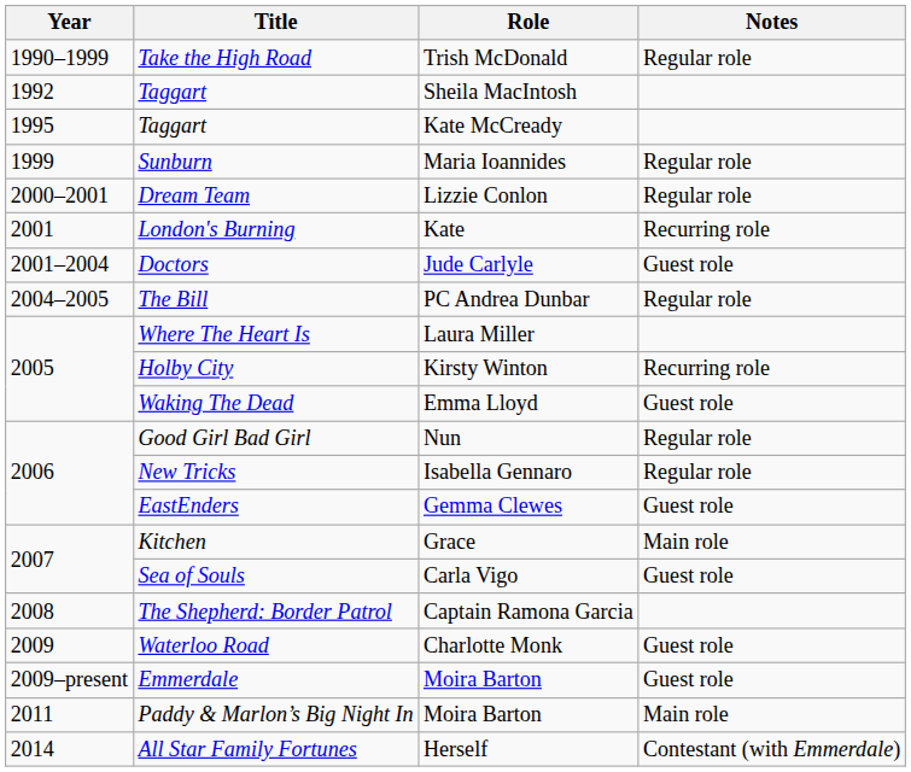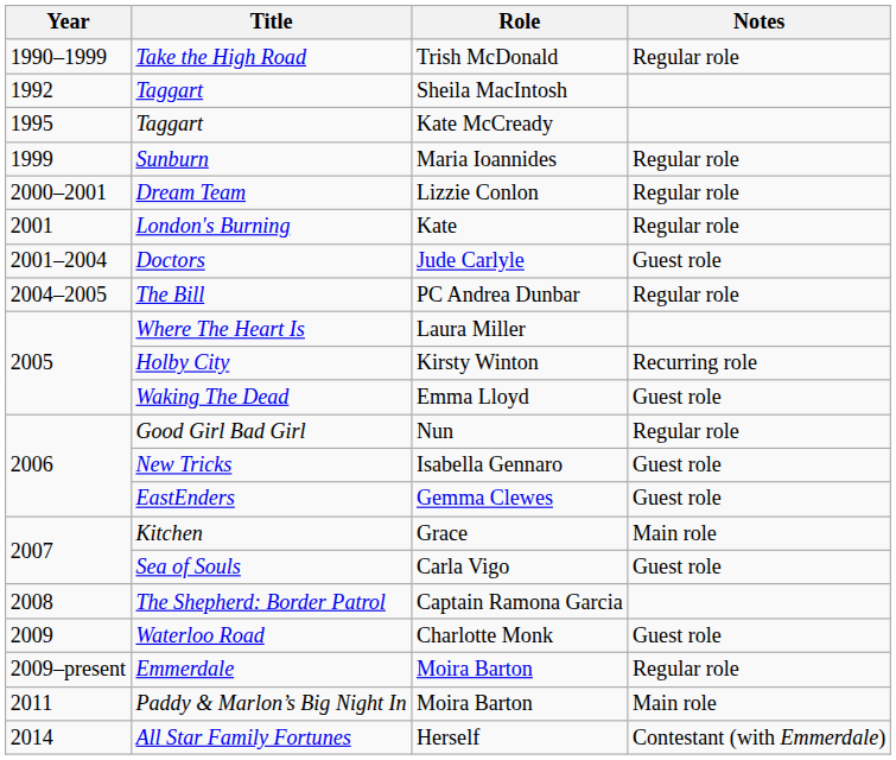 <table class="wikitable sortable">
 <tr>
 <th>Year</th>
 <th>Title</th>
 <th>Role</th>
 <th>Notes</th>
 </tr>
 <tr>
 <td>1990–1999</td>
 <td><em><a href='#'>Take the High Road</a></em></td>
 <td>Trish McDonald</td>
 <td>Regular role</td>
 </tr>
 <tr>
 <td>1992</td>
 <td><em><a href='#'>Taggart</a></em></td>
 <td>Sheila MacIntosh</td>
 <td></td>
 </tr>
 <tr>
 <td>1995</td>
 <td><em>Taggart</em></td>
 <td>Kate McCready</td>
 <td></td>
 </tr>
 <tr>
 <td>1999</td>
 <td><em><a href='#'>Sunburn</a></em></td>
 <td>Maria Ioannides</td>
 <td>Regular role</td>
 </tr>
 <tr>
 <td>2000–2001</td>
 <td><em><a href='#'>Dream Team</a></em></td>
 <td>Lizzie Conlon</td>
 <td>Regular role</td>
 </tr>
 <tr>
 <td>2001</td>
 <td><em><a href='#'>London's Burning</a></em></td>
 <td>Kate</td>
-<td>Recurring role</td>
+<td>Regular role</td>
 </tr>
 <tr>
 <td>2001–2004</td>
 <td><em><a href='#'>Doctors</a></em></td>
 <td><a href='#'>Jude Carlyle</a></td>
 <td>Guest role</td>
 </tr>
 <tr>
 <td>2004–2005</td>
 <td><em><a href='#'>The Bill</a></em></td>
 <td>PC Andrea Dunbar</td>
 <td>Regular role</td>
 </tr>
 <tr>
 <td rowspan="3">2005</td>
 <td><em><a href='#'>Where The Heart Is</a></em></td>
 <td>Laura Miller</td>
 <td></td>
 </tr>
 <tr>
 <td><em><a href='#'>Holby City</a></em></td>
 <td>Kirsty Winton</td>
 <td>Recurring role</td>
 </tr>
 <tr>
 <td><em><a href='#'>Waking The Dead</a></em></td>
 <td>Emma Lloyd</td>
 <td>Guest role</td>
 </tr>
 <tr>
 <td rowspan="3">2006</td>
 <td><em>Good Girl Bad Girl</em></td>
 <td>Nun</td>
 <td>Regular role</td>
 </tr>
 <tr>
 <td><em><a href='#'>New Tricks</a></em></td>
 <td>Isabella Gennaro</td>
-<td>Regular role</td>
+<td>Guest role</td>
 </tr>
 <tr>
 <td><em><a href='#'>EastEnders</a></em></td>
 <td><a href='#'>Gemma Clewes</a></td>
 <td>Guest role</td>
 </tr>
 <tr>
 <td rowspan="2">2007</td>
 <td><em>Kitchen</em></td>
 <td>Grace</td>
 <td>Main role</td>
 </tr>
 <tr>
 <td><em><a href='#'>Sea of Souls</a></em></td>
 <td>Carla Vigo</td>
 <td>Guest role</td>
 </tr>
 <tr>
 <td>2008</td>
 <td><em><a href='#'>The Shepherd: Border Patrol</a></em></td>
 <td>Captain Ramona Garcia</td>
 <td></td>
 </tr>
 <tr>
 <td>2009</td>
 <td><em><a href='#'>Waterloo Road</a></em></td>
 <td>Charlotte Monk</td>
 <td>Guest role</td>
 </tr>
 <tr>
 <td>2009–present</td>
 <td><em><a href='#'>Emmerdale</a></em></td>
 <td><a href='#'>Moira Barton</a></td>
-<td>Guest role</td>
+<td>Regular role</td>
 </tr>
 <tr>
 <td>2011</td>
 <td><em>Paddy & Marlon’s Big Night In</em></td>
 <td>Moira Barton</td>
 <td>Main role</td>
 </tr>
 <tr>
 <td>2014</td>
 <td><em><a href='#'>All Star Family Fortunes</a></em></td>
 <td>Herself</td>
 <td>Contestant (with <em>Emmerdale</em>)</td>
 </tr>
 </table>
